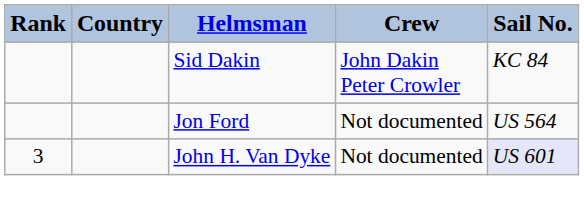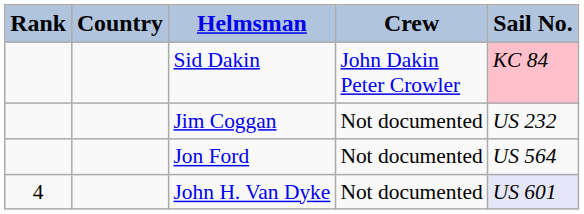 <table class="wikitable">
 <tr>
 <th style="text-align:center;background-color:LightSteelBlue"><strong>Rank</strong></th>
 <th style="text-align:center;background-color:LightSteelBlue"><strong>Country</strong></th>
 <th style="text-align:center;background-color:LightSteelBlue"><strong><a href='#'>Helmsman</a></strong></th>
 <th style="text-align:center;background-color:LightSteelBlue"><strong>Crew</strong></th>
 <th style="text-align:center;background-color:LightSteelBlue"><strong>Sail No.</strong></th>
 </tr>
 <tr>
 <td style="text-align:center; vertical-align:top; font-size:90%"></td>
 <td style="vertical-align:top; font-size:90%"></td>
 <td style="vertical-align:top; font-size:90%"><a href='#'>Sid Dakin</a></td>
 <td style="vertical-align:top; font-size:90%"><a href='#'>John Dakin</a><br><a href='#'>Peter Crowler</a></td>
-<td style="vertical-align:top; font-size:90%"><em>KC 84</em></td>
+<td style="background: pink; vertical-align:top; font-size:90%"><em>KC 84</em></td>
+</tr>
+<tr>
+<td style="text-align:center; vertical-align:top; font-size:90%"></td>
+<td style="vertical-align:top; font-size:90%"></td>
+<td style="vertical-align:top; font-size:90%"><a href='#'>Jim Coggan</a></td>
+<td style="vertical-align:top; font-size:90%">Not documented</td>
+<td style="vertical-align:top; font-size:90%"><em>US 232</em></td>
 </tr>
 <tr>
 <td style="text-align:center; vertical-align:top; font-size:90%"></td>
 <td style="vertical-align:top; font-size:90%"></td>
 <td style="vertical-align:top; font-size:90%"><a href='#'>Jon Ford</a></td>
 <td style="vertical-align:top; font-size:90%">Not documented</td>
 <td style="vertical-align:top; font-size:90%"><em>US 564</em></td>
 </tr>
 <tr>
-<td style="text-align:center; vertical-align:top; font-size:90%">3</td>
+<td style="text-align:center; vertical-align:top; font-size:90%">4</td>
 <td style="vertical-align:top; font-size:90%"></td>
 <td style="vertical-align:top; font-size:90%"><a href='#'>John H. Van Dyke</a></td>
 <td style="vertical-align:top; font-size:90%">Not documented</td>
 <td style="background: lavender; vertical-align:top; font-size:90%"><em>US 601</em></td>
 </tr>
 </table>
